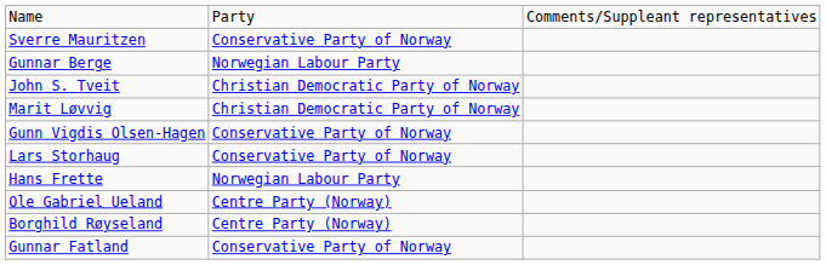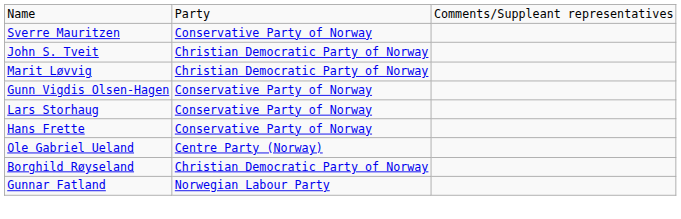 <table class="wikitable">
 <tr>
 <td>Name</td>
 <td>Party</td>
 <td>Comments/Suppleant representatives</td>
 </tr>
 <tr>
 <td><a href='#'>Sverre Mauritzen</a></td>
 <td><a href='#'>Conservative Party of Norway</a></td>
-<td></td>
-</tr>
-<tr>
-<td><a href='#'>Gunnar Berge</a></td>
-<td><a href='#'>Norwegian Labour Party</a></td>
 <td></td>
 </tr>
 <tr>
 <td><a href='#'>John S. Tveit</a></td>
 <td><a href='#'>Christian Democratic Party of Norway</a></td>
 <td></td>
 </tr>
 <tr>
 <td><a href='#'>Marit Løvvig</a></td>
 <td><a href='#'>Christian Democratic Party of Norway</a></td>
 <td></td>
 </tr>
 <tr>
 <td><a href='#'>Gunn Vigdis Olsen-Hagen</a></td>
 <td><a href='#'>Conservative Party of Norway</a></td>
 <td></td>
 </tr>
 <tr>
 <td><a href='#'>Lars Storhaug</a></td>
 <td><a href='#'>Conservative Party of Norway</a></td>
 <td></td>
 </tr>
 <tr>
 <td><a href='#'>Hans Frette</a></td>
-<td><a href='#'>Norwegian Labour Party</a></td>
+<td><a href='#'>Conservative Party of Norway</a></td>
 <td></td>
 </tr>
 <tr>
 <td><a href='#'>Ole Gabriel Ueland</a></td>
 <td><a href='#'>Centre Party (Norway)</a></td>
 <td></td>
 </tr>
 <tr>
 <td><a href='#'>Borghild Røyseland</a></td>
-<td><a href='#'>Centre Party (Norway)</a></td>
+<td><a href='#'>Christian Democratic Party of Norway</a></td>
 <td></td>
 </tr>
 <tr>
 <td><a href='#'>Gunnar Fatland</a></td>
-<td><a href='#'>Conservative Party of Norway</a></td>
+<td><a href='#'>Norwegian Labour Party</a></td>
 <td></td>
 </tr>
 </table>
